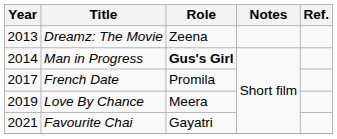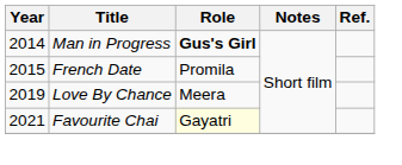 <table class="wikitable sortable">
 <tr>
 <th>Year</th>
 <th>Title</th>
 <th>Role</th>
 <th class="unsortable">Notes</th>
 <th class="unsortable">Ref.</th>
 </tr>
 <tr>
-<td>2013</td>
-<td><em>Dreamz: The Movie</em></td>
-<td>Zeena</td>
-<td></td>
-<td></td>
-</tr>
-<tr>
 <td>2014</td>
 <td><em>Man in Progress</em></td>
 <td><strong>Gus's Girl</strong></td>
 <td rowspan="4">Short film</td>
 <td></td>
 </tr>
 <tr>
-<td>2017</td>
+<td>2015</td>
 <td><em>French Date</em></td>
 <td>Promila</td>
 <td></td>
 </tr>
 <tr>
 <td>2019</td>
 <td><em>Love By Chance</em></td>
 <td>Meera</td>
 <td></td>
 </tr>
 <tr>
 <td>2021</td>
 <td><em>Favourite Chai</em></td>
-<td>Gayatri</td>
+<td style="background: lightyellow;">Gayatri</td>
 <td></td>
 </tr>
 <tr>
 </tr>
 </table>
